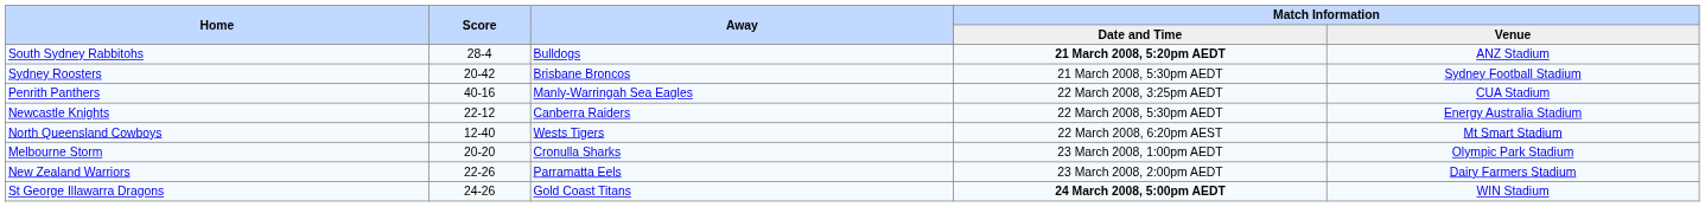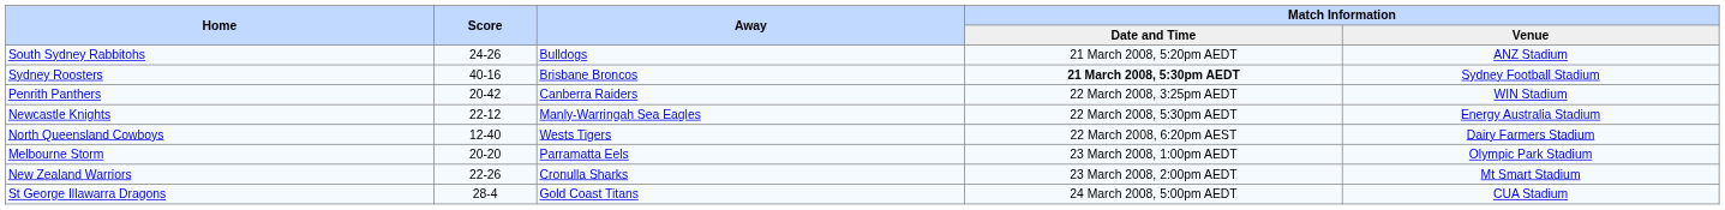 <table border=1 style="border-collapse:collapse; font-size:90%;" cellpadding=3 cellspacing=0 width=100%>
 <tr bgcolor=#C1D8FF>
 <th rowspan=2 width=25%>Home</th>
 <th rowspan=2 width=6%>Score</th>
 <th rowspan=2 width=25%>Away</th>
 <th colspan=6>Match Information</th>
 </tr>
 <tr bgcolor=#EFEFEF>
 <th width=22%>Date and Time</th>
 <th width=22%>Venue</th>
 </tr>
 <tr align=center bgcolor=#F5FAFF>
 <td align=left> <a href='#'>South Sydney Rabbitohs</a></td>
-<td>28-4</td>
+<td>24-26</td>
 <td align=left> <a href='#'>Bulldogs</a></td>
-<td><strong>21 March 2008, 5:20pm AEDT</strong></td>
+<td>21 March 2008, 5:20pm AEDT</td>
 <td><a href='#'>ANZ Stadium</a></td>
 </tr>
 <tr align=center bgcolor=#F5FAFF>
 <td align=left> <a href='#'>Sydney Roosters</a></td>
-<td>20-42</td>
+<td>40-16</td>
 <td align=left> <a href='#'>Brisbane Broncos</a></td>
-<td>21 March 2008, 5:30pm AEDT</td>
+<td><strong>21 March 2008, 5:30pm AEDT</strong></td>
 <td><a href='#'>Sydney Football Stadium</a></td>
 </tr>
 <tr align=center bgcolor=#F5FAFF>
 <td align=left> <a href='#'>Penrith Panthers</a></td>
-<td>40-16</td>
-<td align=left> <a href='#'>Manly-Warringah Sea Eagles</a></td>
+<td>20-42</td>
+<td align=left> <a href='#'>Canberra Raiders</a></td>
 <td>22 March 2008, 3:25pm AEDT</td>
-<td><a href='#'>CUA Stadium</a></td>
+<td><a href='#'>WIN Stadium</a></td>
 </tr>
 <tr align=center bgcolor=#F5FAFF>
 <td align=left> <a href='#'>Newcastle Knights</a></td>
 <td>22-12</td>
-<td align=left> <a href='#'>Canberra Raiders</a></td>
+<td align=left> <a href='#'>Manly-Warringah Sea Eagles</a></td>
 <td>22 March 2008, 5:30pm AEDT</td>
 <td><a href='#'>Energy Australia Stadium</a></td>
 </tr>
 <tr align=center bgcolor=#F5FAFF>
 <td align=left> <a href='#'>North Queensland Cowboys</a></td>
 <td>12-40</td>
 <td align=left> <a href='#'>Wests Tigers</a></td>
 <td>22 March 2008, 6:20pm AEST</td>
-<td><a href='#'>Mt Smart Stadium</a></td>
+<td><a href='#'>Dairy Farmers Stadium</a></td>
 </tr>
 <tr align=center bgcolor=#F5FAFF>
 <td align=left> <a href='#'>Melbourne Storm</a></td>
 <td>20-20</td>
-<td align=left> <a href='#'>Cronulla Sharks</a></td>
+<td align=left> <a href='#'>Parramatta Eels</a></td>
 <td>23 March 2008, 1:00pm AEDT</td>
 <td><a href='#'>Olympic Park Stadium</a></td>
 </tr>
 <tr align=center bgcolor=#F5FAFF>
 <td align=left> <a href='#'>New Zealand Warriors</a></td>
 <td>22-26</td>
-<td align=left> <a href='#'>Parramatta Eels</a></td>
+<td align=left> <a href='#'>Cronulla Sharks</a></td>
 <td>23 March 2008, 2:00pm AEDT</td>
-<td><a href='#'>Dairy Farmers Stadium</a></td>
+<td><a href='#'>Mt Smart Stadium</a></td>
 </tr>
 <tr align=center bgcolor=#F5FAFF>
 <td align=left> <a href='#'>St George Illawarra Dragons</a></td>
-<td>24-26</td>
+<td>28-4</td>
 <td align=left> <a href='#'>Gold Coast Titans</a></td>
-<td><strong>24 March 2008, 5:00pm AEDT</strong></td>
-<td><a href='#'>WIN Stadium</a></td>
+<td>24 March 2008, 5:00pm AEDT</td>
+<td><a href='#'>CUA Stadium</a></td>
 </tr>
 </table>
